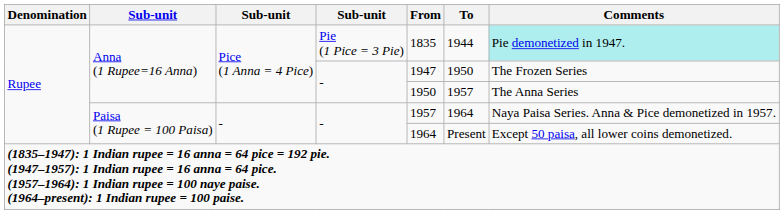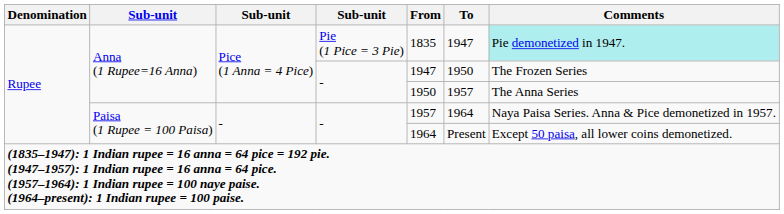 <table class="wikitable">
 <tr>
 <th>Denomination</th>
 <th><a href='#'>Sub-unit</a></th>
 <th>Sub-unit</th>
 <th>Sub-unit</th>
 <th>From</th>
 <th>To</th>
 <th>Comments</th>
 </tr>
 <tr>
 <td rowspan="5"><a href='#'>Rupee</a></td>
 <td rowspan="3"><a href='#'>Anna</a><br>(<em>1 Rupee=16 Anna</em>)</td>
 <td rowspan="3"><a href='#'>Pice</a><br>(<em>1 Anna = 4 Pice</em>)</td>
 <td><a href='#'>Pie</a><br>(<em>1 Pice = 3 Pie</em>)</td>
 <td>1835</td>
-<td>1944</td>
+<td>1947</td>
 <td style="background: paleturquoise;">Pie <a href='#'>demonetized</a> in 1947.</td>
 </tr>
 <tr>
 <td rowspan="2">-</td>
 <td>1947</td>
 <td>1950</td>
 <td>The Frozen Series</td>
 </tr>
 <tr>
 <td>1950</td>
 <td>1957</td>
 <td>The Anna Series</td>
 </tr>
 <tr>
 <td rowspan="2"><a href='#'>Paisa</a><br>(<em>1 Rupee = 100 Paisa</em>)</td>
 <td rowspan="2">-</td>
 <td rowspan="2">-</td>
 <td>1957</td>
 <td>1964</td>
 <td>Naya Paisa Series. Anna & Pice demonetized in 1957.</td>
 </tr>
 <tr>
 <td>1964</td>
 <td>Present</td>
 <td>Except <a href='#'>50 paisa</a>, all lower coins demonetized.</td>
 </tr>
 <tr>
 <td colspan="7"><strong><em>(1835–1947)<strong>: 1 Indian rupee = 16 anna = 64 pice = 192 pie.<br></strong>(1947–1957)<strong>: 1 Indian rupee = 16 anna = 64 pice.<br></strong>(1957–1964)<strong>: 1 Indian rupee = 100 naye paise.<br></strong>(1964–present)<strong>: 1 Indian rupee = 100 paise.<em></td>
 </tr>
 </table>
